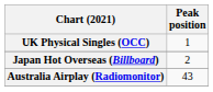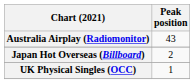 <table class="wikitable sortable plainrowheaders" style="text-align:center">
 <tr>
 <th scope="col">Chart (2021)</th>
 <th scope="col">Peak<br> position</th>
 </tr>
 <tr>
-<th scope="row">UK Physical Singles (<a href='#'>OCC</a>)</th>
-<td>1</td>
+<th scope="row">Australia Airplay (<a href='#'>Radiomonitor</a>)</th>
+<td style="text-align:center">43</td>
 </tr>
 <tr>
 </tr>
 <tr>
 <th scope="row">Japan Hot Overseas (<em><a href='#'>Billboard</a></em>)</th>
 <td>2</td>
 </tr>
 <tr>
 </tr>
 <tr>
-<th scope="row">Australia Airplay (<a href='#'>Radiomonitor</a>)</th>
-<td style="text-align:center">43</td>
+<th scope="row">UK Physical Singles (<a href='#'>OCC</a>)</th>
+<td>1</td>
 </tr>
 <tr>
 </tr>
 <tr>
 </tr>
 </table>
